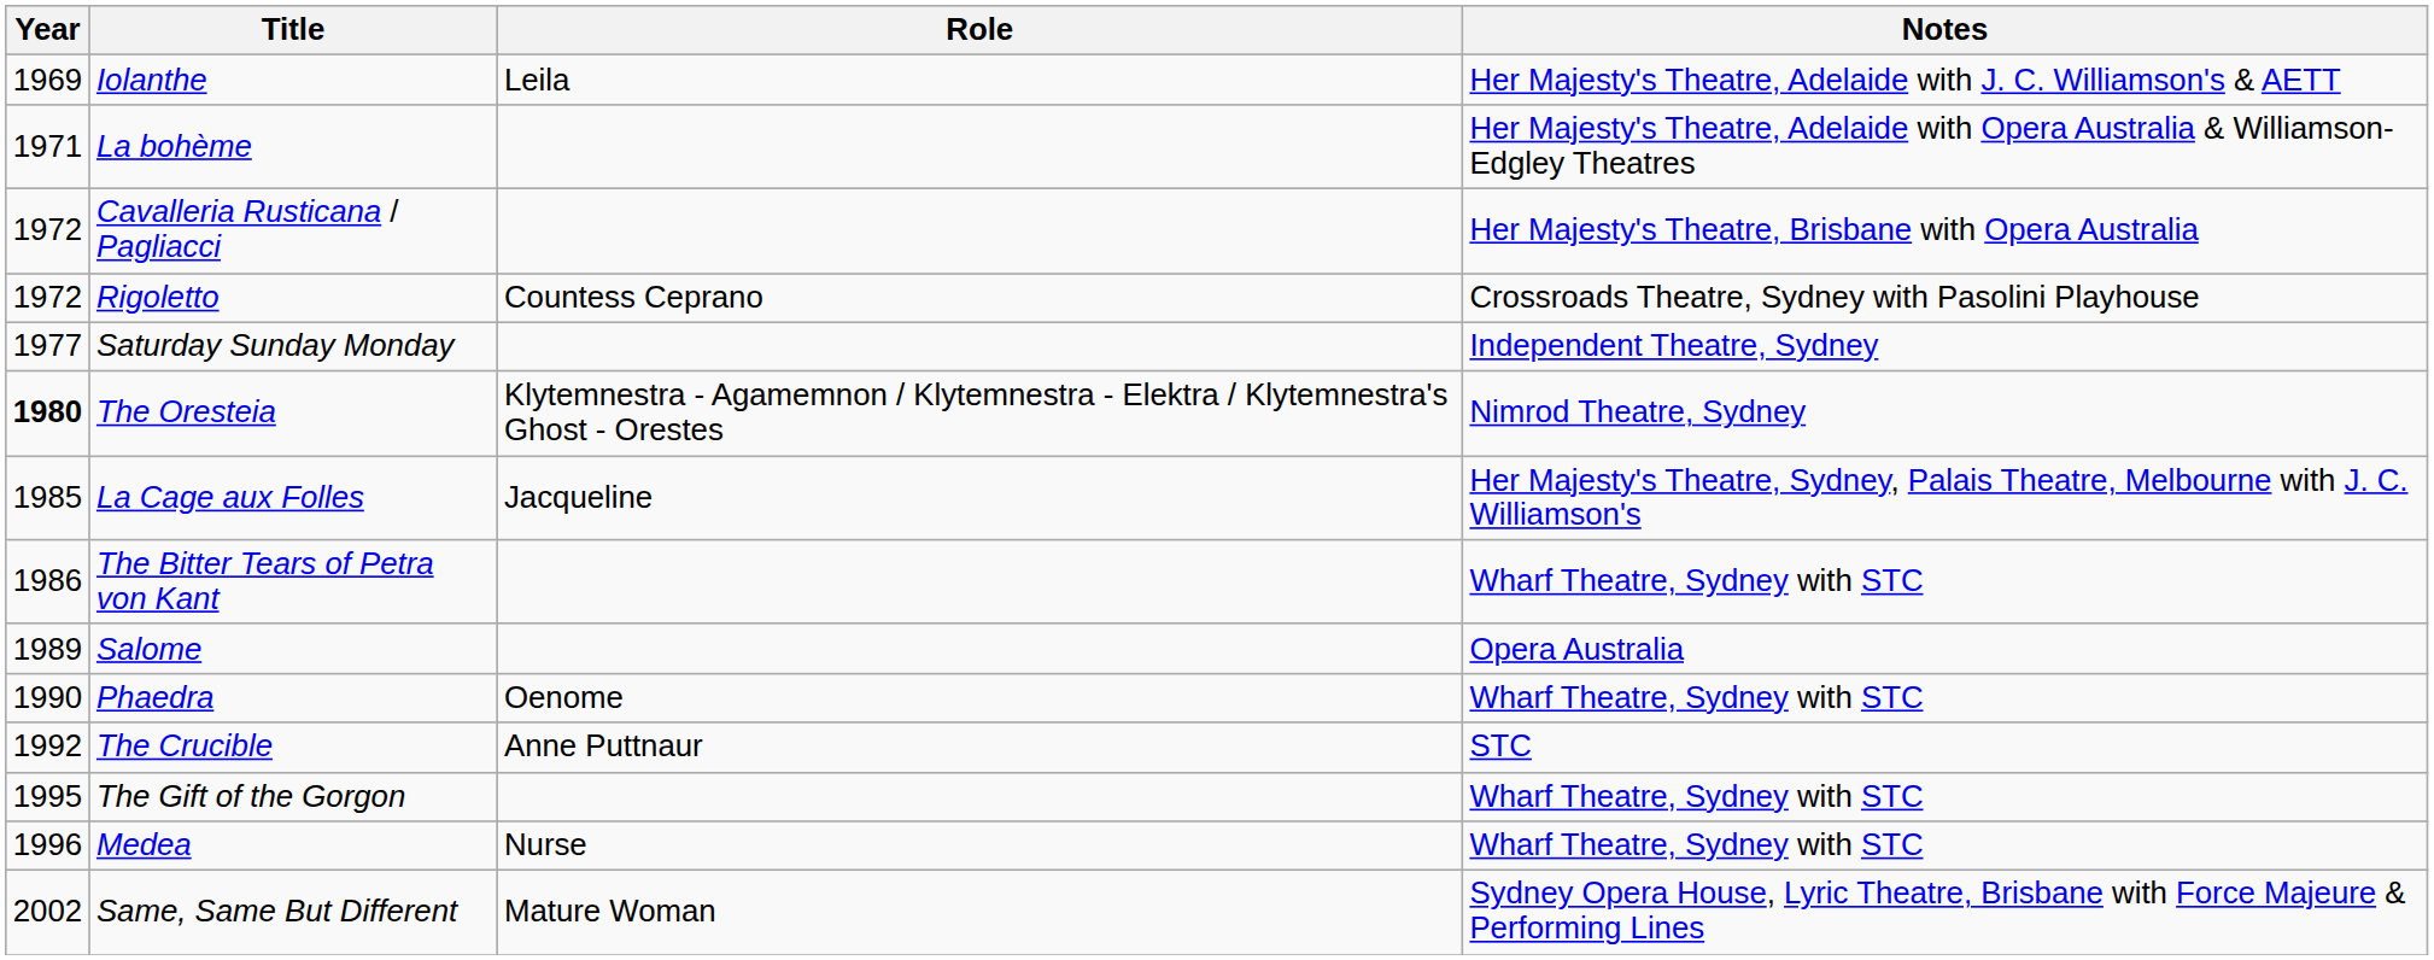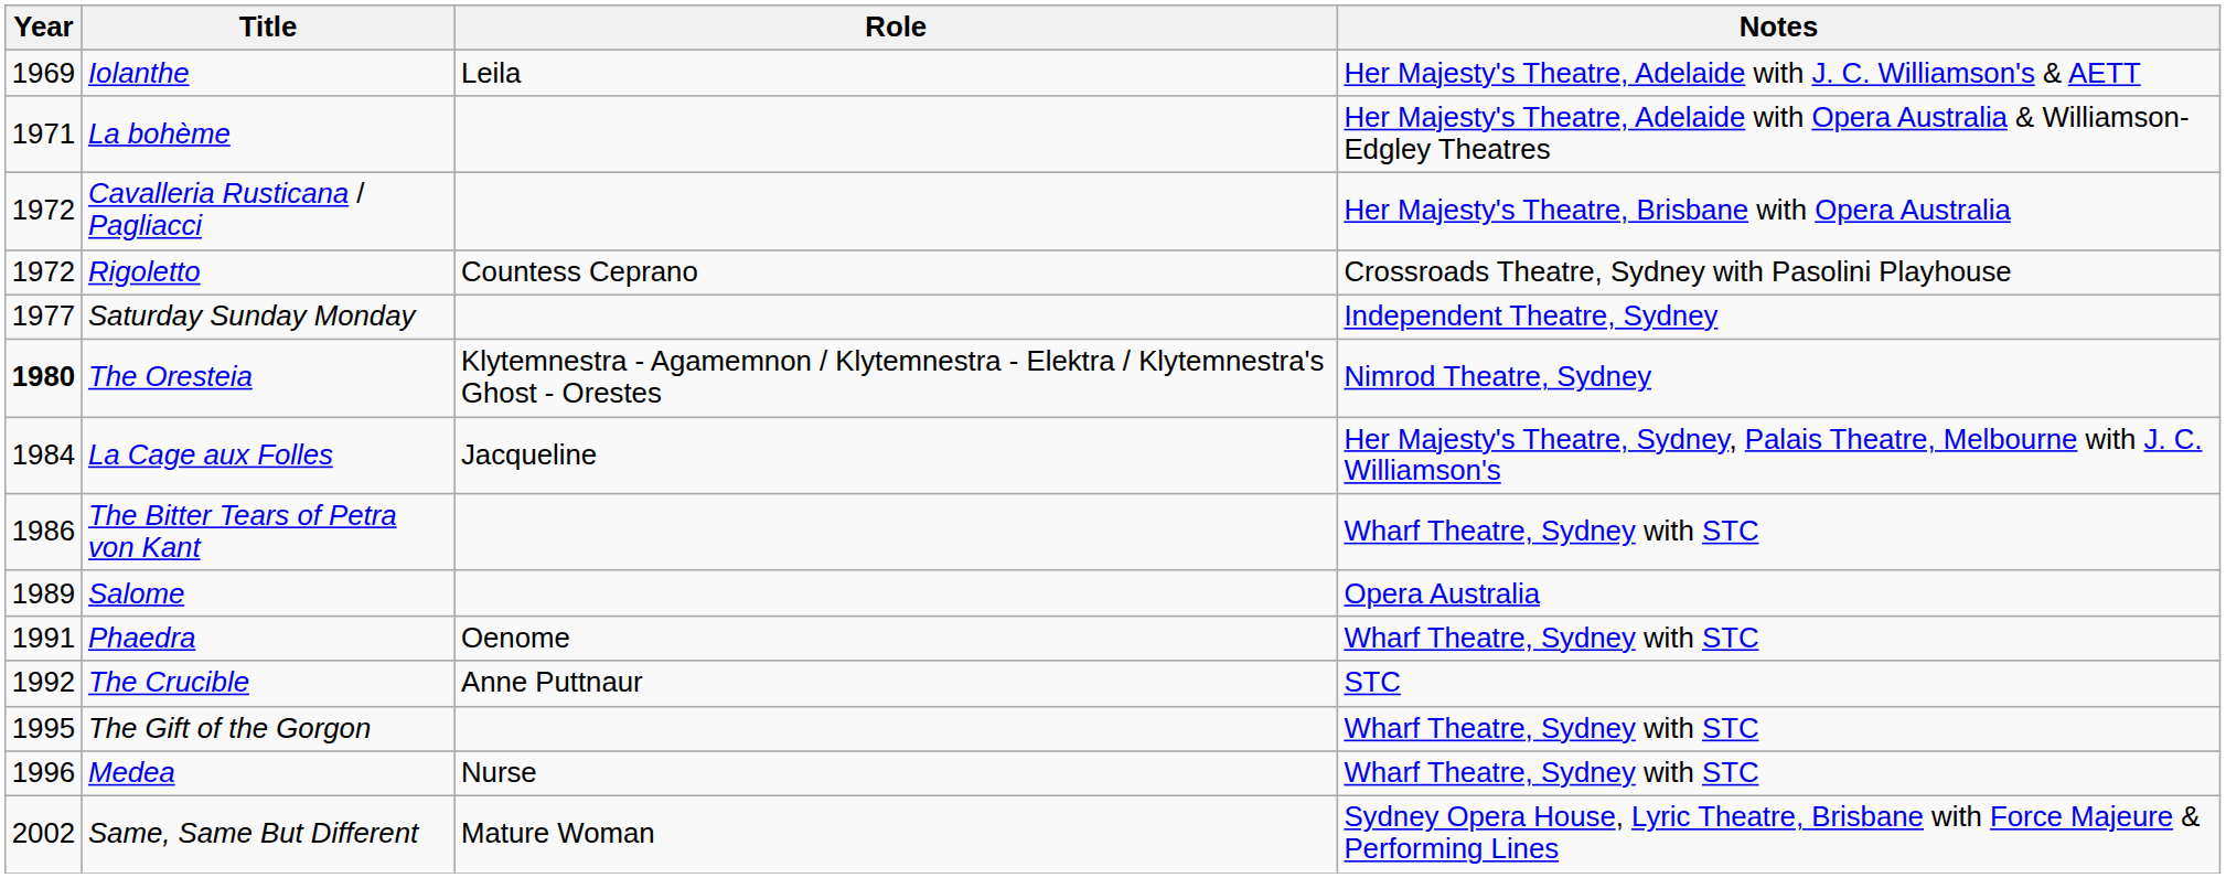 <table class="wikitable">
 <tr>
 <th>Year</th>
 <th>Title</th>
 <th>Role</th>
 <th>Notes</th>
 </tr>
 <tr>
 <td>1969</td>
 <td><em><a href='#'>Iolanthe</a></em></td>
 <td>Leila</td>
 <td><a href='#'>Her Majesty's Theatre, Adelaide</a> with <a href='#'>J. C. Williamson's</a> & <a href='#'>AETT</a></td>
 </tr>
 <tr>
 <td>1971</td>
 <td><em><a href='#'>La bohème</a></em></td>
 <td></td>
 <td><a href='#'>Her Majesty's Theatre, Adelaide</a> with <a href='#'>Opera Australia</a> & Williamson-Edgley Theatres</td>
 </tr>
 <tr>
 <td>1972</td>
 <td><em><a href='#'>Cavalleria Rusticana</a></em> / <em><a href='#'>Pagliacci</a></em></td>
 <td></td>
 <td><a href='#'>Her Majesty's Theatre, Brisbane</a> with <a href='#'>Opera Australia</a></td>
 </tr>
 <tr>
 <td>1972</td>
 <td><em><a href='#'>Rigoletto</a></em></td>
 <td>Countess Ceprano</td>
 <td>Crossroads Theatre, Sydney with Pasolini Playhouse</td>
 </tr>
 <tr>
 <td>1977</td>
 <td><em>Saturday Sunday Monday</em></td>
 <td></td>
 <td><a href='#'>Independent Theatre, Sydney</a></td>
 </tr>
 <tr>
 <td><strong>1980</strong></td>
 <td><em><a href='#'>The Oresteia</a></em></td>
 <td>Klytemnestra - Agamemnon / Klytemnestra - Elektra / Klytemnestra's Ghost - Orestes</td>
 <td><a href='#'>Nimrod Theatre, Sydney</a></td>
 </tr>
 <tr>
-<td>1985</td>
+<td>1984</td>
 <td><em><a href='#'>La Cage aux Folles</a></em></td>
 <td>Jacqueline</td>
 <td><a href='#'>Her Majesty's Theatre, Sydney</a>, <a href='#'>Palais Theatre, Melbourne</a> with <a href='#'>J. C. Williamson's</a></td>
 </tr>
 <tr>
 <td>1986</td>
 <td><em><a href='#'>The Bitter Tears of Petra von Kant</a></em></td>
 <td></td>
 <td><a href='#'>Wharf Theatre, Sydney</a> with <a href='#'>STC</a></td>
 </tr>
 <tr>
 <td>1989</td>
 <td><em><a href='#'>Salome</a></em></td>
 <td></td>
 <td><a href='#'>Opera Australia</a></td>
 </tr>
 <tr>
-<td>1990</td>
+<td>1991</td>
 <td><em><a href='#'>Phaedra</a></em></td>
 <td>Oenome</td>
 <td><a href='#'>Wharf Theatre, Sydney</a> with <a href='#'>STC</a></td>
 </tr>
 <tr>
 <td>1992</td>
 <td><em><a href='#'>The Crucible</a></em></td>
 <td>Anne Puttnaur</td>
 <td><a href='#'>STC</a></td>
 </tr>
 <tr>
 <td>1995</td>
 <td><em>The Gift of the Gorgon</em></td>
 <td></td>
 <td><a href='#'>Wharf Theatre, Sydney</a> with <a href='#'>STC</a></td>
 </tr>
 <tr>
 <td>1996</td>
 <td><em><a href='#'>Medea</a></em></td>
 <td>Nurse</td>
 <td><a href='#'>Wharf Theatre, Sydney</a> with <a href='#'>STC</a></td>
 </tr>
 <tr>
 <td>2002</td>
 <td><em>Same, Same But Different</em></td>
 <td>Mature Woman</td>
 <td><a href='#'>Sydney Opera House</a>, <a href='#'>Lyric Theatre, Brisbane</a> with <a href='#'>Force Majeure</a> & <a href='#'>Performing Lines</a></td>
 </tr>
 </table>
